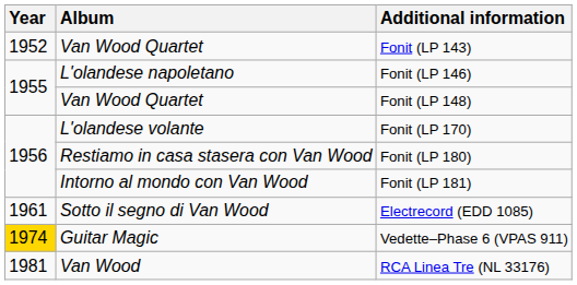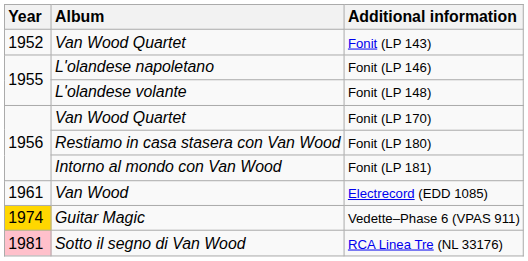 <table class="wikitable">
 <tr>
 <th style="vertical-align:top; text-align:left; width:40px;">Year</th>
 <th style="text-align:left; vertical-align:top;">Album</th>
 <th style="text-align:left; vertical-align:top;">Additional information</th>
 </tr>
 <tr>
 <td>1952</td>
 <td><em>Van Wood Quartet</em></td>
 <td><small><a href='#'>Fonit</a> (LP 143)</small></td>
 </tr>
 <tr>
 <td rowspan="2">1955</td>
 <td><em>L'olandese napoletano</em></td>
 <td><small>Fonit (LP 146)</small></td>
 </tr>
 <tr>
-<td><em>Van Wood Quartet</em></td>
+<td><em>L'olandese volante</em></td>
 <td><small>Fonit (LP 148)</small></td>
 </tr>
 <tr>
 <td rowspan="3">1956</td>
-<td><em>L'olandese volante</em></td>
+<td><em>Van Wood Quartet</em></td>
 <td><small>Fonit (LP 170)</small></td>
 </tr>
 <tr>
 <td><em>Restiamo in casa stasera con Van Wood</em></td>
 <td><small>Fonit (LP 180)</small></td>
 </tr>
 <tr>
 <td><em>Intorno al mondo con Van Wood</em></td>
 <td><small>Fonit (LP 181)</small></td>
 </tr>
 <tr>
 <td>1961</td>
-<td><em>Sotto il segno di Van Wood</em></td>
+<td><em>Van Wood</em></td>
 <td><small><a href='#'>Electrecord</a> (EDD 1085)</small></td>
 </tr>
 <tr>
 <td style="background: gold;">1974</td>
 <td><em>Guitar Magic</em></td>
 <td><small>Vedette–Phase 6 (VPAS 911)</small></td>
 </tr>
 <tr>
-<td>1981</td>
-<td><em>Van Wood</em></td>
+<td style="background: pink;">1981</td>
+<td><em>Sotto il segno di Van Wood</em></td>
 <td><small><a href='#'>RCA Linea Tre</a> (NL 33176)</small></td>
 </tr>
 </table>
